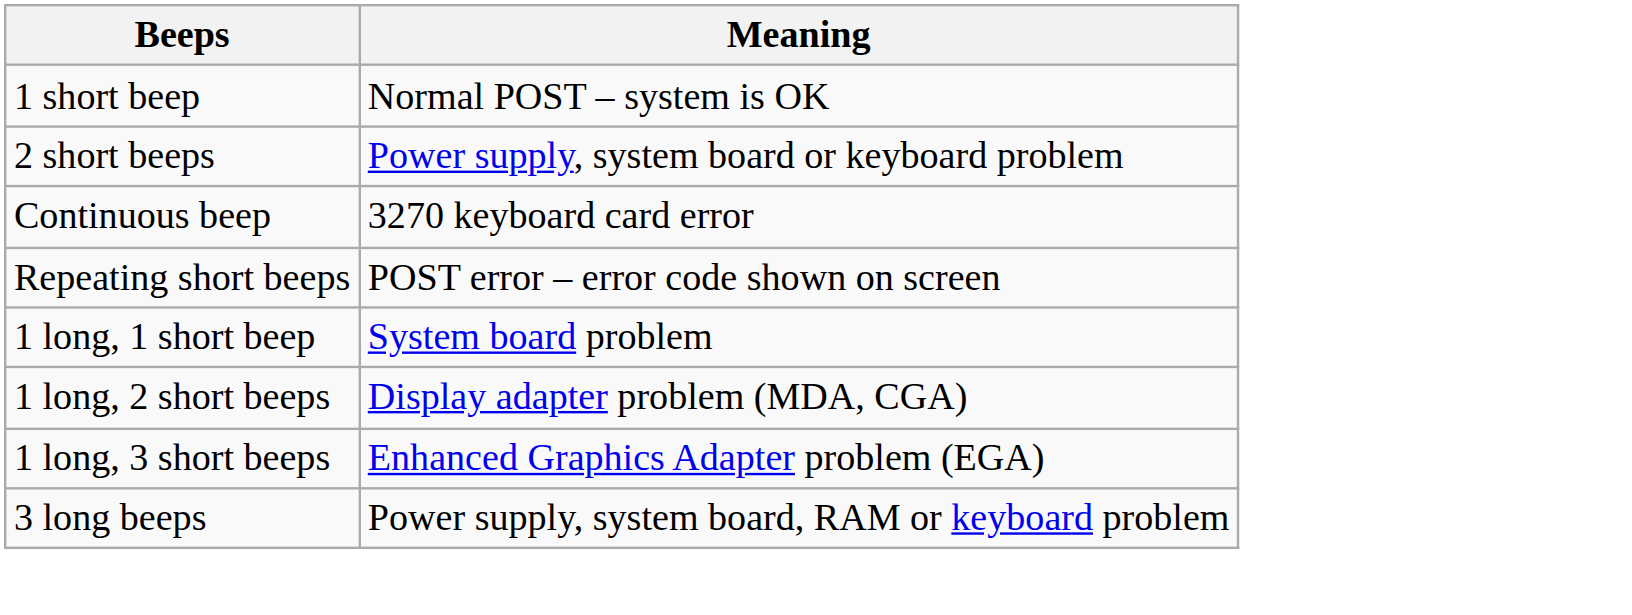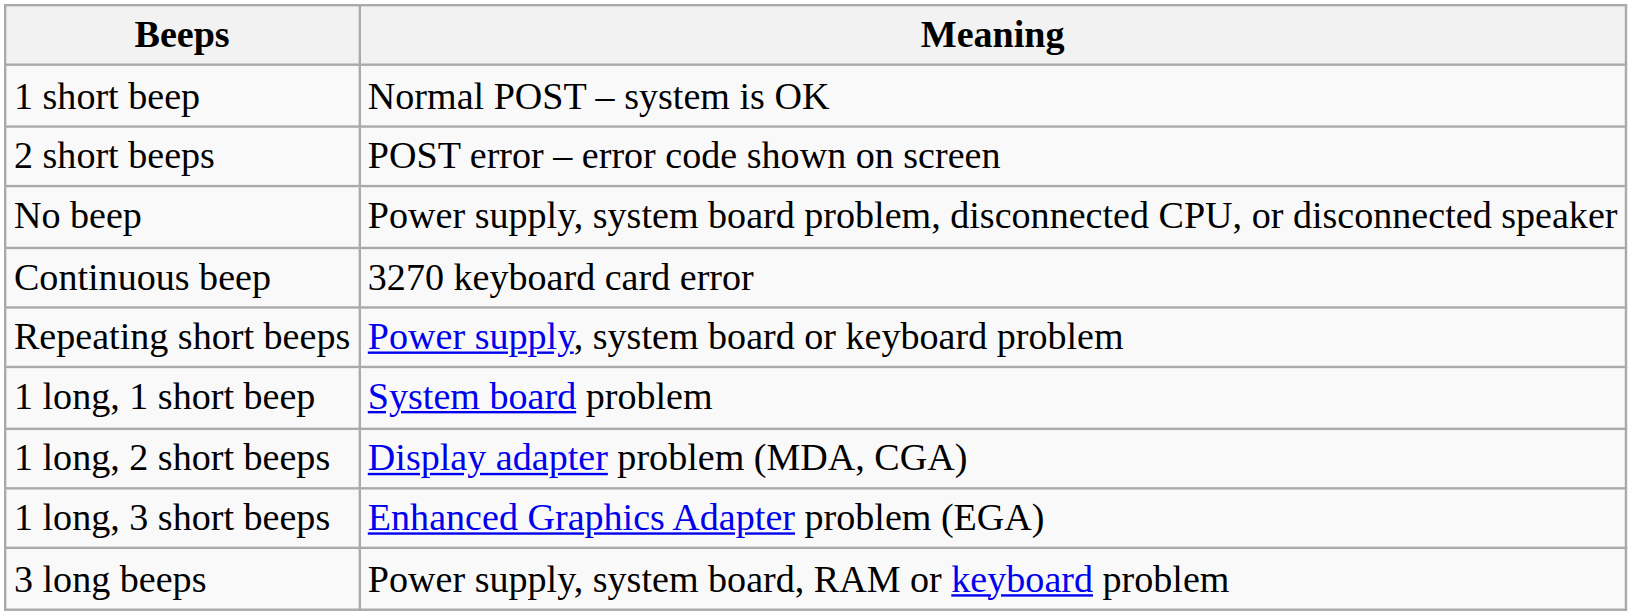 <table class="wikitable">
 <tr>
 <th>Beeps</th>
 <th>Meaning</th>
 </tr>
 <tr>
 <td>1 short beep</td>
 <td>Normal POST – system is OK</td>
 </tr>
 <tr>
 <td>2 short beeps</td>
-<td><a href='#'>Power supply</a>, system board or keyboard problem</td>
+<td>POST error – error code shown on screen</td>
+</tr>
+<tr>
+<td>No beep</td>
+<td>Power supply, system board problem, disconnected CPU, or disconnected speaker</td>
 </tr>
 <tr>
 <td>Continuous beep</td>
 <td>3270 keyboard card error</td>
 </tr>
 <tr>
 <td>Repeating short beeps</td>
-<td>POST error – error code shown on screen</td>
+<td><a href='#'>Power supply</a>, system board or keyboard problem</td>
 </tr>
 <tr>
 <td>1 long, 1 short beep</td>
 <td><a href='#'>System board</a> problem</td>
 </tr>
 <tr>
 <td>1 long, 2 short beeps</td>
 <td><a href='#'>Display adapter</a> problem (MDA, CGA)</td>
 </tr>
 <tr>
 <td>1 long, 3 short beeps</td>
 <td><a href='#'>Enhanced Graphics Adapter</a> problem (EGA)</td>
 </tr>
 <tr>
 <td>3 long beeps</td>
 <td>Power supply, system board, RAM or <a href='#'>keyboard</a> problem</td>
 </tr>
 </table>
